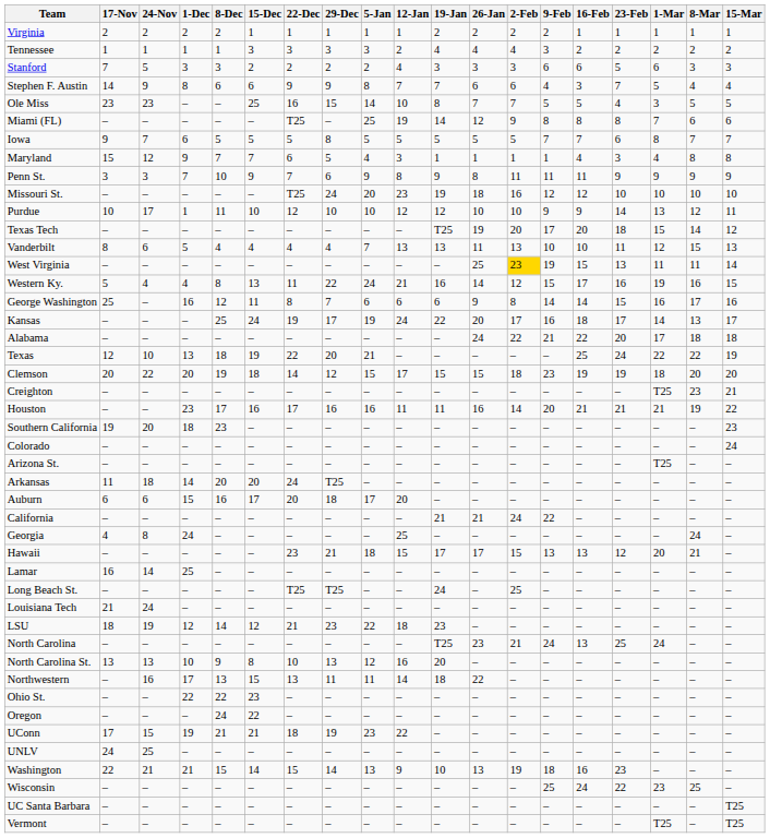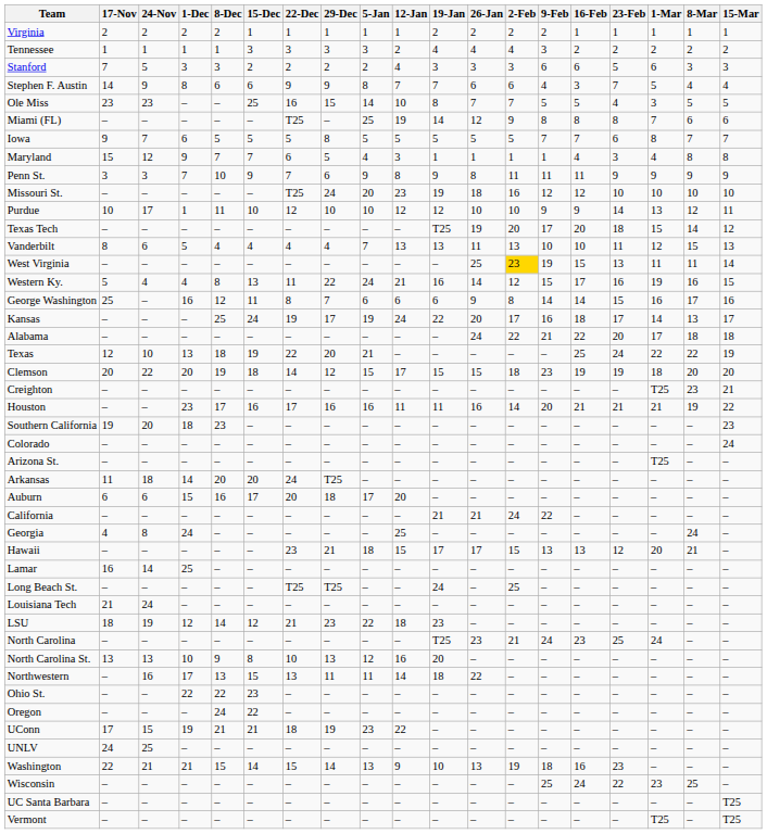 <table class="wikitable sortable">
 <tr>
 <th>Team</th>
 <th>17-Nov</th>
 <th>24-Nov</th>
 <th>1-Dec</th>
 <th>8-Dec</th>
 <th>15-Dec</th>
 <th>22-Dec</th>
 <th>29-Dec</th>
 <th>5-Jan</th>
 <th>12-Jan</th>
 <th>19-Jan</th>
 <th>26-Jan</th>
 <th>2-Feb</th>
 <th>9-Feb</th>
 <th>16-Feb</th>
 <th>23-Feb</th>
 <th>1-Mar</th>
 <th>8-Mar</th>
 <th>15-Mar</th>
 </tr>
 <tr>
 <td><a href='#'>Virginia</a></td>
 <td>2</td>
 <td>2</td>
 <td>2</td>
 <td>2</td>
 <td>1</td>
 <td>1</td>
 <td>1</td>
 <td>1</td>
 <td>1</td>
 <td>2</td>
 <td>2</td>
 <td>2</td>
 <td>2</td>
 <td>1</td>
 <td>1</td>
 <td>1</td>
 <td>1</td>
 <td>1</td>
 </tr>
 <tr>
 <td>Tennessee</td>
 <td>1</td>
 <td>1</td>
 <td>1</td>
 <td>1</td>
 <td>3</td>
 <td>3</td>
 <td>3</td>
 <td>3</td>
 <td>2</td>
 <td>4</td>
 <td>4</td>
 <td>4</td>
 <td>3</td>
 <td>2</td>
 <td>2</td>
 <td>2</td>
 <td>2</td>
 <td>2</td>
 </tr>
 <tr>
 <td><a href='#'>Stanford</a></td>
 <td>7</td>
 <td>5</td>
 <td>3</td>
 <td>3</td>
 <td>2</td>
 <td>2</td>
 <td>2</td>
 <td>2</td>
 <td>4</td>
 <td>3</td>
 <td>3</td>
 <td>3</td>
 <td>6</td>
 <td>6</td>
 <td>5</td>
 <td>6</td>
 <td>3</td>
 <td>3</td>
 </tr>
 <tr>
 <td>Stephen F. Austin</td>
 <td>14</td>
 <td>9</td>
 <td>8</td>
 <td>6</td>
 <td>6</td>
 <td>9</td>
 <td>9</td>
 <td>8</td>
 <td>7</td>
 <td>7</td>
 <td>6</td>
 <td>6</td>
 <td>4</td>
 <td>3</td>
 <td>7</td>
 <td>5</td>
 <td>4</td>
 <td>4</td>
 </tr>
 <tr>
 <td>Ole Miss</td>
 <td>23</td>
 <td>23</td>
 <td data-sort-value=99>–</td>
 <td data-sort-value=99>–</td>
 <td>25</td>
 <td>16</td>
 <td>15</td>
 <td>14</td>
 <td>10</td>
 <td>8</td>
 <td>7</td>
 <td>7</td>
 <td>5</td>
 <td>5</td>
 <td>4</td>
 <td>3</td>
 <td>5</td>
 <td>5</td>
 </tr>
 <tr>
 <td>Miami (FL)</td>
 <td data-sort-value=99>–</td>
 <td data-sort-value=99>–</td>
 <td data-sort-value=99>–</td>
 <td data-sort-value=99>–</td>
 <td data-sort-value=99>–</td>
 <td data-sort-value=25>T25</td>
 <td data-sort-value=99>–</td>
 <td>25</td>
 <td>19</td>
 <td>14</td>
 <td>12</td>
 <td>9</td>
 <td>8</td>
 <td>8</td>
 <td>8</td>
 <td>7</td>
 <td>6</td>
 <td>6</td>
 </tr>
 <tr>
 <td>Iowa</td>
 <td>9</td>
 <td>7</td>
 <td>6</td>
 <td>5</td>
 <td>5</td>
 <td>5</td>
 <td>8</td>
 <td>5</td>
 <td>5</td>
 <td>5</td>
 <td>5</td>
 <td>5</td>
 <td>7</td>
 <td>7</td>
 <td>6</td>
 <td>8</td>
 <td>7</td>
 <td>7</td>
 </tr>
 <tr>
 <td>Maryland</td>
 <td>15</td>
 <td>12</td>
 <td>9</td>
 <td>7</td>
 <td>7</td>
 <td>6</td>
 <td>5</td>
 <td>4</td>
 <td>3</td>
 <td>1</td>
 <td>1</td>
 <td>1</td>
 <td>1</td>
 <td>4</td>
 <td>3</td>
 <td>4</td>
 <td>8</td>
 <td>8</td>
 </tr>
 <tr>
 <td>Penn St.</td>
 <td>3</td>
 <td>3</td>
 <td>7</td>
 <td>10</td>
 <td>9</td>
 <td>7</td>
 <td>6</td>
 <td>9</td>
 <td>8</td>
 <td>9</td>
 <td>8</td>
 <td>11</td>
 <td>11</td>
 <td>11</td>
 <td>9</td>
 <td>9</td>
 <td>9</td>
 <td>9</td>
 </tr>
 <tr>
 <td>Missouri St.</td>
 <td data-sort-value=99>–</td>
 <td data-sort-value=99>–</td>
 <td data-sort-value=99>–</td>
 <td data-sort-value=99>–</td>
 <td data-sort-value=99>–</td>
 <td data-sort-value=25>T25</td>
 <td>24</td>
 <td>20</td>
 <td>23</td>
 <td>19</td>
 <td>18</td>
 <td>16</td>
 <td>12</td>
 <td>12</td>
 <td>10</td>
 <td>10</td>
 <td>10</td>
 <td>10</td>
 </tr>
 <tr>
 <td>Purdue</td>
 <td>10</td>
 <td>17</td>
 <td>1</td>
 <td>11</td>
 <td>10</td>
 <td>12</td>
 <td>10</td>
 <td>10</td>
 <td>12</td>
 <td>12</td>
 <td>10</td>
 <td>10</td>
 <td>9</td>
 <td>9</td>
 <td>14</td>
 <td>13</td>
 <td>12</td>
 <td>11</td>
 </tr>
 <tr>
 <td>Texas Tech</td>
 <td data-sort-value=99>–</td>
 <td data-sort-value=99>–</td>
 <td data-sort-value=99>–</td>
 <td data-sort-value=99>–</td>
 <td data-sort-value=99>–</td>
 <td data-sort-value=99>–</td>
 <td data-sort-value=99>–</td>
 <td data-sort-value=99>–</td>
 <td data-sort-value=99>–</td>
 <td data-sort-value=25>T25</td>
 <td>19</td>
 <td>20</td>
 <td>17</td>
 <td>20</td>
 <td>18</td>
 <td>15</td>
 <td>14</td>
 <td>12</td>
 </tr>
 <tr>
 <td>Vanderbilt</td>
 <td>8</td>
 <td>6</td>
 <td>5</td>
 <td>4</td>
 <td>4</td>
 <td>4</td>
 <td>4</td>
 <td>7</td>
 <td>13</td>
 <td>13</td>
 <td>11</td>
 <td>13</td>
 <td>10</td>
 <td>10</td>
 <td>11</td>
 <td>12</td>
 <td>15</td>
 <td>13</td>
 </tr>
 <tr>
 <td>West Virginia</td>
 <td data-sort-value=99>–</td>
 <td data-sort-value=99>–</td>
 <td data-sort-value=99>–</td>
 <td data-sort-value=99>–</td>
 <td data-sort-value=99>–</td>
 <td data-sort-value=99>–</td>
 <td data-sort-value=99>–</td>
 <td data-sort-value=99>–</td>
 <td data-sort-value=99>–</td>
 <td data-sort-value=99>–</td>
 <td>25</td>
 <td style="background: gold;">23</td>
 <td>19</td>
 <td>15</td>
 <td>13</td>
 <td>11</td>
 <td>11</td>
 <td>14</td>
 </tr>
 <tr>
 <td>Western Ky.</td>
 <td>5</td>
 <td>4</td>
 <td>4</td>
 <td>8</td>
 <td>13</td>
 <td>11</td>
 <td>22</td>
 <td>24</td>
 <td>21</td>
 <td>16</td>
 <td>14</td>
 <td>12</td>
 <td>15</td>
 <td>17</td>
 <td>16</td>
 <td>19</td>
 <td>16</td>
 <td>15</td>
 </tr>
 <tr>
 <td>George Washington</td>
 <td>25</td>
 <td data-sort-value=99>–</td>
 <td>16</td>
 <td>12</td>
 <td>11</td>
 <td>8</td>
 <td>7</td>
 <td>6</td>
 <td>6</td>
 <td>6</td>
 <td>9</td>
 <td>8</td>
 <td>14</td>
 <td>14</td>
 <td>15</td>
 <td>16</td>
 <td>17</td>
 <td>16</td>
 </tr>
 <tr>
 <td>Kansas</td>
 <td data-sort-value=99>–</td>
 <td data-sort-value=99>–</td>
 <td data-sort-value=99>–</td>
 <td>25</td>
 <td>24</td>
 <td>19</td>
 <td>17</td>
 <td>19</td>
 <td>24</td>
 <td>22</td>
 <td>20</td>
 <td>17</td>
 <td>16</td>
 <td>18</td>
 <td>17</td>
 <td>14</td>
 <td>13</td>
 <td>17</td>
 </tr>
 <tr>
 <td>Alabama</td>
 <td data-sort-value=99>–</td>
 <td data-sort-value=99>–</td>
 <td data-sort-value=99>–</td>
 <td data-sort-value=99>–</td>
 <td data-sort-value=99>–</td>
 <td data-sort-value=99>–</td>
 <td data-sort-value=99>–</td>
 <td data-sort-value=99>–</td>
 <td data-sort-value=99>–</td>
 <td data-sort-value=99>–</td>
 <td>24</td>
 <td>22</td>
 <td>21</td>
 <td>22</td>
 <td>20</td>
 <td>17</td>
 <td>18</td>
 <td>18</td>
 </tr>
 <tr>
 <td>Texas</td>
 <td>12</td>
 <td>10</td>
 <td>13</td>
 <td>18</td>
 <td>19</td>
 <td>22</td>
 <td>20</td>
 <td>21</td>
 <td data-sort-value=99>–</td>
 <td data-sort-value=99>–</td>
 <td data-sort-value=99>–</td>
 <td data-sort-value=99>–</td>
 <td data-sort-value=99>–</td>
 <td>25</td>
 <td>24</td>
 <td>22</td>
 <td>22</td>
 <td>19</td>
 </tr>
 <tr>
 <td>Clemson</td>
 <td>20</td>
 <td>22</td>
 <td>20</td>
 <td>19</td>
 <td>18</td>
 <td>14</td>
 <td>12</td>
 <td>15</td>
 <td>17</td>
 <td>15</td>
 <td>15</td>
 <td>18</td>
 <td>23</td>
 <td>19</td>
 <td>19</td>
 <td>18</td>
 <td>20</td>
 <td>20</td>
 </tr>
 <tr>
 <td>Creighton</td>
 <td data-sort-value=99>–</td>
 <td data-sort-value=99>–</td>
 <td data-sort-value=99>–</td>
 <td data-sort-value=99>–</td>
 <td data-sort-value=99>–</td>
 <td data-sort-value=99>–</td>
 <td data-sort-value=99>–</td>
 <td data-sort-value=99>–</td>
 <td data-sort-value=99>–</td>
 <td data-sort-value=99>–</td>
 <td data-sort-value=99>–</td>
 <td data-sort-value=99>–</td>
 <td data-sort-value=99>–</td>
 <td data-sort-value=99>–</td>
 <td data-sort-value=99>–</td>
 <td data-sort-value=25>T25</td>
 <td>23</td>
 <td>21</td>
 </tr>
 <tr>
 <td>Houston</td>
 <td data-sort-value=99>–</td>
 <td data-sort-value=99>–</td>
 <td>23</td>
 <td>17</td>
 <td>16</td>
 <td>17</td>
 <td>16</td>
 <td>16</td>
 <td>11</td>
 <td>11</td>
 <td>16</td>
 <td>14</td>
 <td>20</td>
 <td>21</td>
 <td>21</td>
 <td>21</td>
 <td>19</td>
 <td>22</td>
 </tr>
 <tr>
 <td>Southern California</td>
 <td>19</td>
 <td>20</td>
 <td>18</td>
 <td>23</td>
 <td data-sort-value=99>–</td>
 <td data-sort-value=99>–</td>
 <td data-sort-value=99>–</td>
 <td data-sort-value=99>–</td>
 <td data-sort-value=99>–</td>
 <td data-sort-value=99>–</td>
 <td data-sort-value=99>–</td>
 <td data-sort-value=99>–</td>
 <td data-sort-value=99>–</td>
 <td data-sort-value=99>–</td>
 <td data-sort-value=99>–</td>
 <td data-sort-value=99>–</td>
 <td data-sort-value=99>–</td>
 <td>23</td>
 </tr>
 <tr>
 <td>Colorado</td>
 <td data-sort-value=99>–</td>
 <td data-sort-value=99>–</td>
 <td data-sort-value=99>–</td>
 <td data-sort-value=99>–</td>
 <td data-sort-value=99>–</td>
 <td data-sort-value=99>–</td>
 <td data-sort-value=99>–</td>
 <td data-sort-value=99>–</td>
 <td data-sort-value=99>–</td>
 <td data-sort-value=99>–</td>
 <td data-sort-value=99>–</td>
 <td data-sort-value=99>–</td>
 <td data-sort-value=99>–</td>
 <td data-sort-value=99>–</td>
 <td data-sort-value=99>–</td>
 <td data-sort-value=99>–</td>
 <td data-sort-value=99>–</td>
 <td>24</td>
 </tr>
 <tr>
 <td>Arizona St.</td>
 <td data-sort-value=99>–</td>
 <td data-sort-value=99>–</td>
 <td data-sort-value=99>–</td>
 <td data-sort-value=99>–</td>
 <td data-sort-value=99>–</td>
 <td data-sort-value=99>–</td>
 <td data-sort-value=99>–</td>
 <td data-sort-value=99>–</td>
 <td data-sort-value=99>–</td>
 <td data-sort-value=99>–</td>
 <td data-sort-value=99>–</td>
 <td data-sort-value=99>–</td>
 <td data-sort-value=99>–</td>
 <td data-sort-value=99>–</td>
 <td data-sort-value=99>–</td>
 <td data-sort-value=25>T25</td>
 <td data-sort-value=99>–</td>
 <td data-sort-value=99>–</td>
 </tr>
 <tr>
 <td>Arkansas</td>
 <td>11</td>
 <td>18</td>
 <td>14</td>
 <td>20</td>
 <td>20</td>
 <td>24</td>
 <td data-sort-value=25>T25</td>
 <td data-sort-value=99>–</td>
 <td data-sort-value=99>–</td>
 <td data-sort-value=99>–</td>
 <td data-sort-value=99>–</td>
 <td data-sort-value=99>–</td>
 <td data-sort-value=99>–</td>
 <td data-sort-value=99>–</td>
 <td data-sort-value=99>–</td>
 <td data-sort-value=99>–</td>
 <td data-sort-value=99>–</td>
 <td data-sort-value=99>–</td>
 </tr>
 <tr>
 <td>Auburn</td>
 <td>6</td>
 <td>6</td>
 <td>15</td>
 <td>16</td>
 <td>17</td>
 <td>20</td>
 <td>18</td>
 <td>17</td>
 <td>20</td>
 <td data-sort-value=99>–</td>
 <td data-sort-value=99>–</td>
 <td data-sort-value=99>–</td>
 <td data-sort-value=99>–</td>
 <td data-sort-value=99>–</td>
 <td data-sort-value=99>–</td>
 <td data-sort-value=99>–</td>
 <td data-sort-value=99>–</td>
 <td data-sort-value=99>–</td>
 </tr>
 <tr>
 <td>California</td>
 <td data-sort-value=99>–</td>
 <td data-sort-value=99>–</td>
 <td data-sort-value=99>–</td>
 <td data-sort-value=99>–</td>
 <td data-sort-value=99>–</td>
 <td data-sort-value=99>–</td>
 <td data-sort-value=99>–</td>
 <td data-sort-value=99>–</td>
 <td data-sort-value=99>–</td>
 <td>21</td>
 <td>21</td>
 <td>24</td>
 <td>22</td>
 <td data-sort-value=99>–</td>
 <td data-sort-value=99>–</td>
 <td data-sort-value=99>–</td>
 <td data-sort-value=99>–</td>
 <td data-sort-value=99>–</td>
 </tr>
 <tr>
 <td>Georgia</td>
 <td>4</td>
 <td>8</td>
 <td>24</td>
 <td data-sort-value=99>–</td>
 <td data-sort-value=99>–</td>
 <td data-sort-value=99>–</td>
 <td data-sort-value=99>–</td>
 <td data-sort-value=99>–</td>
 <td>25</td>
 <td data-sort-value=99>–</td>
 <td data-sort-value=99>–</td>
 <td data-sort-value=99>–</td>
 <td data-sort-value=99>–</td>
 <td data-sort-value=99>–</td>
 <td data-sort-value=99>–</td>
 <td data-sort-value=99>–</td>
 <td>24</td>
 <td data-sort-value=99>–</td>
 </tr>
 <tr>
 <td>Hawaii</td>
 <td data-sort-value=99>–</td>
 <td data-sort-value=99>–</td>
 <td data-sort-value=99>–</td>
 <td data-sort-value=99>–</td>
 <td data-sort-value=99>–</td>
 <td>23</td>
 <td>21</td>
 <td>18</td>
 <td>15</td>
 <td>17</td>
 <td>17</td>
 <td>15</td>
 <td>13</td>
 <td>13</td>
 <td>12</td>
 <td>20</td>
 <td>21</td>
 <td data-sort-value=99>–</td>
 </tr>
 <tr>
 <td>Lamar</td>
 <td>16</td>
 <td>14</td>
 <td>25</td>
 <td data-sort-value=99>–</td>
 <td data-sort-value=99>–</td>
 <td data-sort-value=99>–</td>
 <td data-sort-value=99>–</td>
 <td data-sort-value=99>–</td>
 <td data-sort-value=99>–</td>
 <td data-sort-value=99>–</td>
 <td data-sort-value=99>–</td>
 <td data-sort-value=99>–</td>
 <td data-sort-value=99>–</td>
 <td data-sort-value=99>–</td>
 <td data-sort-value=99>–</td>
 <td data-sort-value=99>–</td>
 <td data-sort-value=99>–</td>
 <td data-sort-value=99>–</td>
 </tr>
 <tr>
 <td>Long Beach St.</td>
 <td data-sort-value=99>–</td>
 <td data-sort-value=99>–</td>
 <td data-sort-value=99>–</td>
 <td data-sort-value=99>–</td>
 <td data-sort-value=99>–</td>
 <td data-sort-value=25>T25</td>
 <td data-sort-value=25>T25</td>
 <td data-sort-value=99>–</td>
 <td data-sort-value=99>–</td>
 <td>24</td>
 <td data-sort-value=99>–</td>
 <td>25</td>
 <td data-sort-value=99>–</td>
 <td data-sort-value=99>–</td>
 <td data-sort-value=99>–</td>
 <td data-sort-value=99>–</td>
 <td data-sort-value=99>–</td>
 <td data-sort-value=99>–</td>
 </tr>
 <tr>
 <td>Louisiana Tech</td>
 <td>21</td>
 <td>24</td>
 <td data-sort-value=99>–</td>
 <td data-sort-value=99>–</td>
 <td data-sort-value=99>–</td>
 <td data-sort-value=99>–</td>
 <td data-sort-value=99>–</td>
 <td data-sort-value=99>–</td>
 <td data-sort-value=99>–</td>
 <td data-sort-value=99>–</td>
 <td data-sort-value=99>–</td>
 <td data-sort-value=99>–</td>
 <td data-sort-value=99>–</td>
 <td data-sort-value=99>–</td>
 <td data-sort-value=99>–</td>
 <td data-sort-value=99>–</td>
 <td data-sort-value=99>–</td>
 <td data-sort-value=99>–</td>
 </tr>
 <tr>
 <td>LSU</td>
 <td>18</td>
 <td>19</td>
 <td>12</td>
 <td>14</td>
 <td>12</td>
 <td>21</td>
 <td>23</td>
 <td>22</td>
 <td>18</td>
 <td>23</td>
 <td data-sort-value=99>–</td>
 <td data-sort-value=99>–</td>
 <td data-sort-value=99>–</td>
 <td data-sort-value=99>–</td>
 <td data-sort-value=99>–</td>
 <td data-sort-value=99>–</td>
 <td data-sort-value=99>–</td>
 <td data-sort-value=99>–</td>
 </tr>
 <tr>
 <td>North Carolina</td>
 <td data-sort-value=99>–</td>
 <td data-sort-value=99>–</td>
 <td data-sort-value=99>–</td>
 <td data-sort-value=99>–</td>
 <td data-sort-value=99>–</td>
 <td data-sort-value=99>–</td>
 <td data-sort-value=99>–</td>
 <td data-sort-value=99>–</td>
 <td data-sort-value=99>–</td>
 <td data-sort-value=25>T25</td>
 <td>23</td>
 <td>21</td>
 <td>24</td>
-<td>13</td>
+<td>23</td>
 <td>25</td>
 <td>24</td>
 <td data-sort-value=99>–</td>
 <td data-sort-value=99>–</td>
 </tr>
 <tr>
 <td>North Carolina St.</td>
 <td>13</td>
 <td>13</td>
 <td>10</td>
 <td>9</td>
 <td>8</td>
 <td>10</td>
 <td>13</td>
 <td>12</td>
 <td>16</td>
 <td>20</td>
 <td data-sort-value=99>–</td>
 <td data-sort-value=99>–</td>
 <td data-sort-value=99>–</td>
 <td data-sort-value=99>–</td>
 <td data-sort-value=99>–</td>
 <td data-sort-value=99>–</td>
 <td data-sort-value=99>–</td>
 <td data-sort-value=99>–</td>
 </tr>
 <tr>
 <td>Northwestern</td>
 <td data-sort-value=99>–</td>
 <td>16</td>
 <td>17</td>
 <td>13</td>
 <td>15</td>
 <td>13</td>
 <td>11</td>
 <td>11</td>
 <td>14</td>
 <td>18</td>
 <td>22</td>
 <td data-sort-value=99>–</td>
 <td data-sort-value=99>–</td>
 <td data-sort-value=99>–</td>
 <td data-sort-value=99>–</td>
 <td data-sort-value=99>–</td>
 <td data-sort-value=99>–</td>
 <td data-sort-value=99>–</td>
 </tr>
 <tr>
 <td>Ohio St.</td>
 <td data-sort-value=99>–</td>
 <td data-sort-value=99>–</td>
 <td>22</td>
 <td>22</td>
 <td>23</td>
 <td data-sort-value=99>–</td>
 <td data-sort-value=99>–</td>
 <td data-sort-value=99>–</td>
 <td data-sort-value=99>–</td>
 <td data-sort-value=99>–</td>
 <td data-sort-value=99>–</td>
 <td data-sort-value=99>–</td>
 <td data-sort-value=99>–</td>
 <td data-sort-value=99>–</td>
 <td data-sort-value=99>–</td>
 <td data-sort-value=99>–</td>
 <td data-sort-value=99>–</td>
 <td data-sort-value=99>–</td>
 </tr>
 <tr>
 <td>Oregon</td>
 <td data-sort-value=99>–</td>
 <td data-sort-value=99>–</td>
 <td data-sort-value=99>–</td>
 <td>24</td>
 <td>22</td>
 <td data-sort-value=99>–</td>
 <td data-sort-value=99>–</td>
 <td data-sort-value=99>–</td>
 <td data-sort-value=99>–</td>
 <td data-sort-value=99>–</td>
 <td data-sort-value=99>–</td>
 <td data-sort-value=99>–</td>
 <td data-sort-value=99>–</td>
 <td data-sort-value=99>–</td>
 <td data-sort-value=99>–</td>
 <td data-sort-value=99>–</td>
 <td data-sort-value=99>–</td>
 <td data-sort-value=99>–</td>
 </tr>
 <tr>
 <td>UConn</td>
 <td>17</td>
 <td>15</td>
 <td>19</td>
 <td>21</td>
 <td>21</td>
 <td>18</td>
 <td>19</td>
 <td>23</td>
 <td>22</td>
 <td data-sort-value=99>–</td>
 <td data-sort-value=99>–</td>
 <td data-sort-value=99>–</td>
 <td data-sort-value=99>–</td>
 <td data-sort-value=99>–</td>
 <td data-sort-value=99>–</td>
 <td data-sort-value=99>–</td>
 <td data-sort-value=99>–</td>
 <td data-sort-value=99>–</td>
 </tr>
 <tr>
 <td>UNLV</td>
 <td>24</td>
 <td>25</td>
 <td data-sort-value=99>–</td>
 <td data-sort-value=99>–</td>
 <td data-sort-value=99>–</td>
 <td data-sort-value=99>–</td>
 <td data-sort-value=99>–</td>
 <td data-sort-value=99>–</td>
 <td data-sort-value=99>–</td>
 <td data-sort-value=99>–</td>
 <td data-sort-value=99>–</td>
 <td data-sort-value=99>–</td>
 <td data-sort-value=99>–</td>
 <td data-sort-value=99>–</td>
 <td data-sort-value=99>–</td>
 <td data-sort-value=99>–</td>
 <td data-sort-value=99>–</td>
 <td data-sort-value=99>–</td>
 </tr>
 <tr>
 <td>Washington</td>
 <td>22</td>
 <td>21</td>
 <td>21</td>
 <td>15</td>
 <td>14</td>
 <td>15</td>
 <td>14</td>
 <td>13</td>
 <td>9</td>
 <td>10</td>
 <td>13</td>
 <td>19</td>
 <td>18</td>
 <td>16</td>
 <td>23</td>
 <td data-sort-value=99>–</td>
 <td data-sort-value=99>–</td>
 <td data-sort-value=99>–</td>
 </tr>
 <tr>
 <td>Wisconsin</td>
 <td data-sort-value=99>–</td>
 <td data-sort-value=99>–</td>
 <td data-sort-value=99>–</td>
 <td data-sort-value=99>–</td>
 <td data-sort-value=99>–</td>
 <td data-sort-value=99>–</td>
 <td data-sort-value=99>–</td>
 <td data-sort-value=99>–</td>
 <td data-sort-value=99>–</td>
 <td data-sort-value=99>–</td>
 <td data-sort-value=99>–</td>
 <td data-sort-value=99>–</td>
 <td>25</td>
 <td>24</td>
 <td>22</td>
 <td>23</td>
 <td>25</td>
 <td data-sort-value=99>–</td>
 </tr>
 <tr>
 <td>UC Santa Barbara</td>
 <td data-sort-value=99>–</td>
 <td data-sort-value=99>–</td>
 <td data-sort-value=99>–</td>
 <td data-sort-value=99>–</td>
 <td data-sort-value=99>–</td>
 <td data-sort-value=99>–</td>
 <td data-sort-value=99>–</td>
 <td data-sort-value=99>–</td>
 <td data-sort-value=99>–</td>
 <td data-sort-value=99>–</td>
 <td data-sort-value=99>–</td>
 <td data-sort-value=99>–</td>
 <td data-sort-value=99>–</td>
 <td data-sort-value=99>–</td>
 <td data-sort-value=99>–</td>
 <td data-sort-value=99>–</td>
 <td data-sort-value=99>–</td>
 <td data-sort-value=25>T25</td>
 </tr>
 <tr>
 <td>Vermont</td>
 <td data-sort-value=99>–</td>
 <td data-sort-value=99>–</td>
 <td data-sort-value=99>–</td>
 <td data-sort-value=99>–</td>
 <td data-sort-value=99>–</td>
 <td data-sort-value=99>–</td>
 <td data-sort-value=99>–</td>
 <td data-sort-value=99>–</td>
 <td data-sort-value=99>–</td>
 <td data-sort-value=99>–</td>
 <td data-sort-value=99>–</td>
 <td data-sort-value=99>–</td>
 <td data-sort-value=99>–</td>
 <td data-sort-value=99>–</td>
 <td data-sort-value=99>–</td>
 <td data-sort-value=25>T25</td>
 <td data-sort-value=99>–</td>
 <td data-sort-value=25>T25</td>
 </tr>
 </table>
